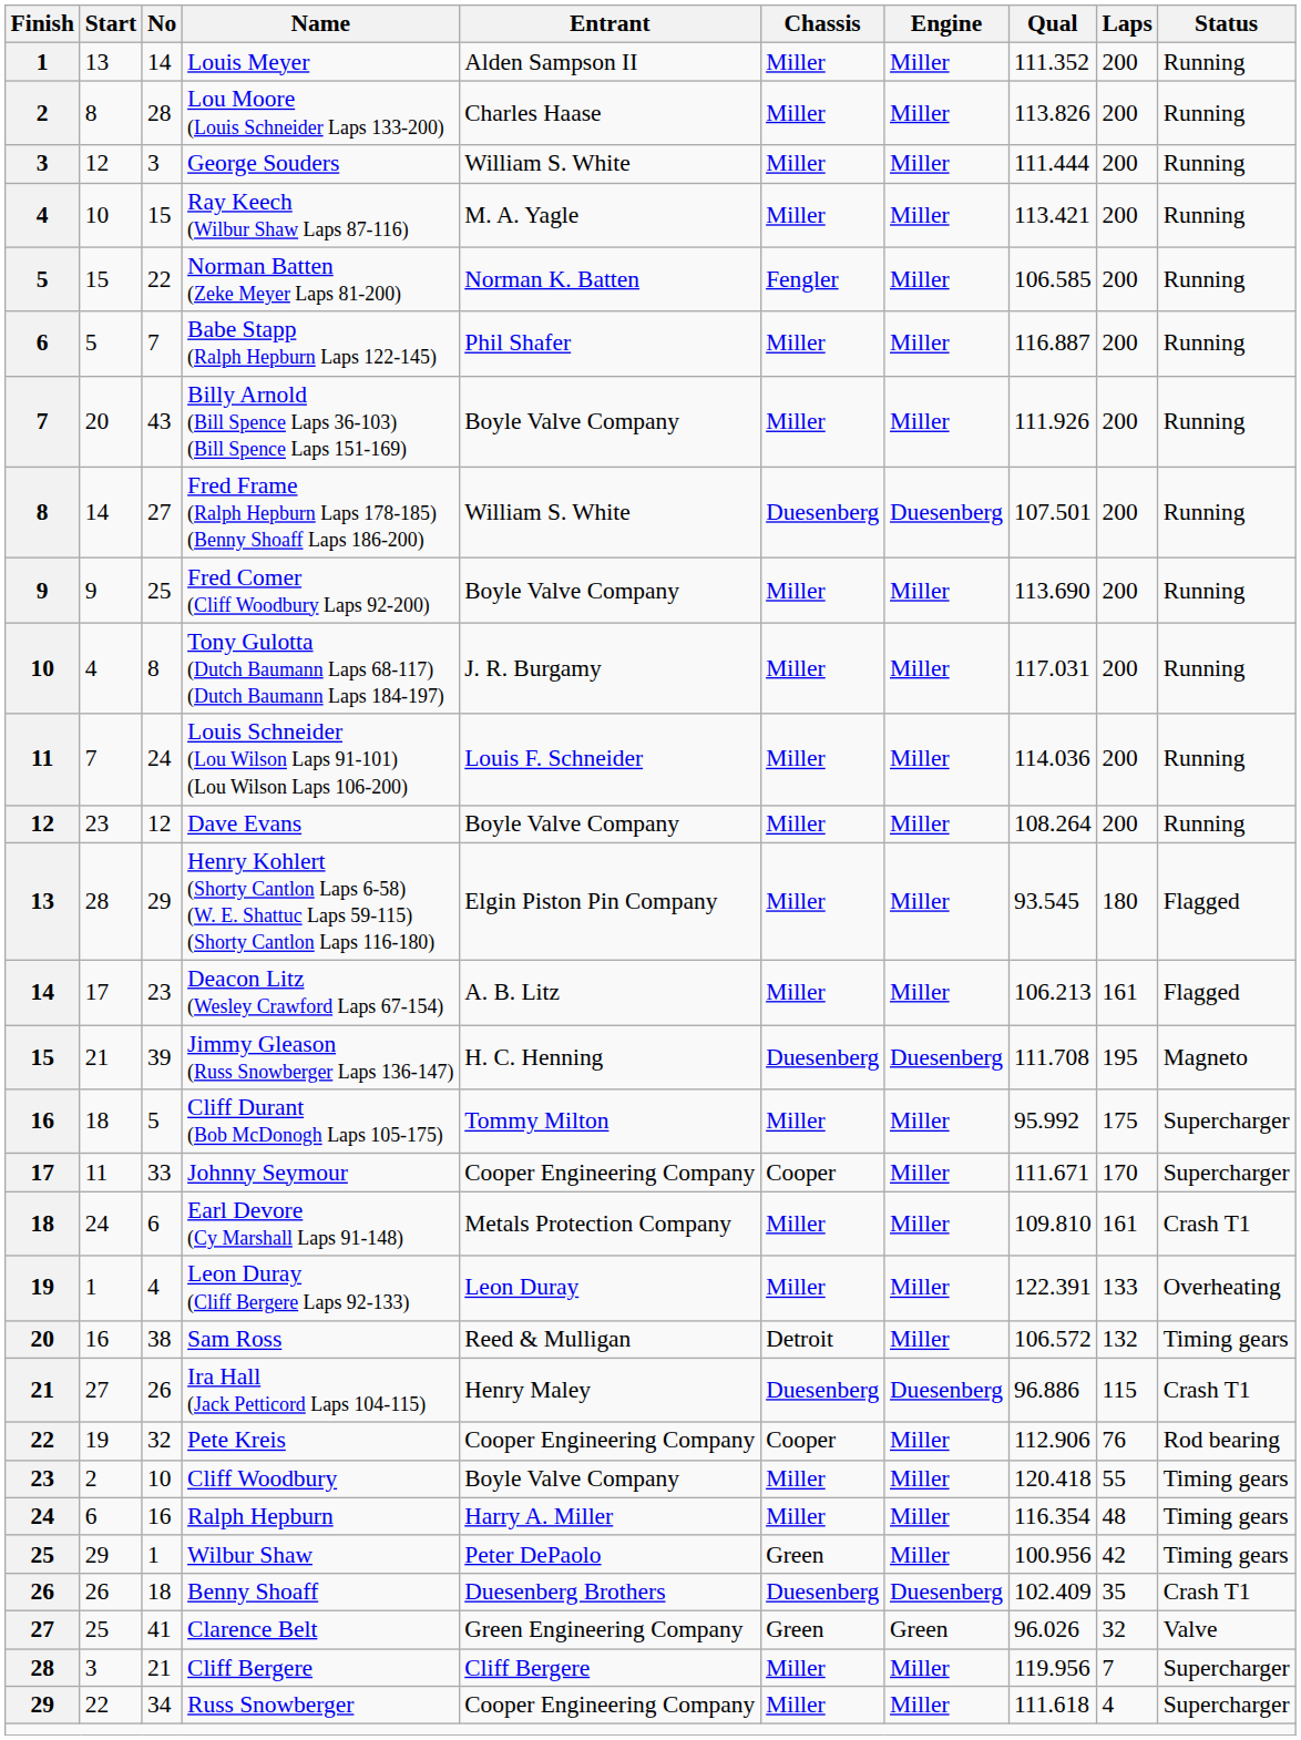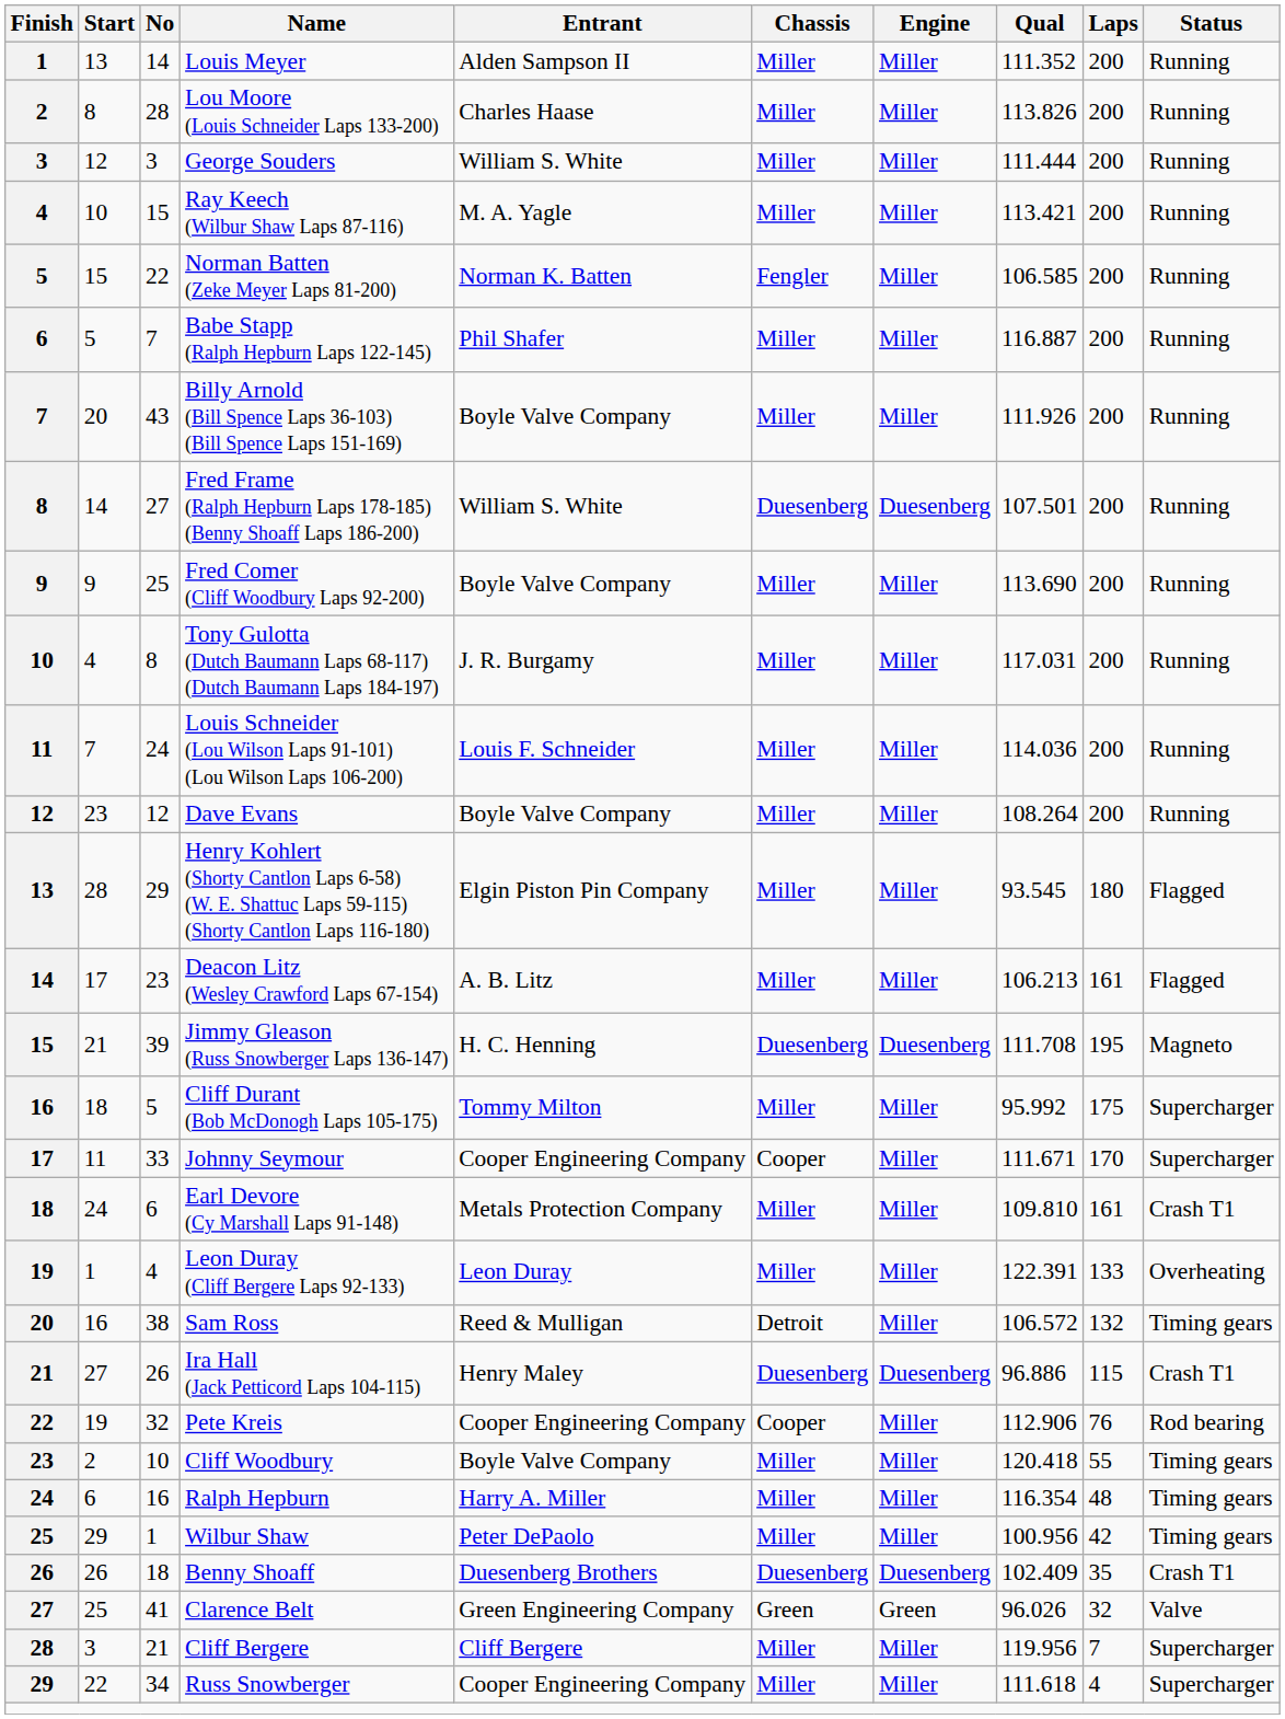 <table class="wikitable">
 <tr>
 <th>Finish</th>
 <th>Start</th>
 <th>No</th>
 <th>Name</th>
 <th>Entrant</th>
 <th>Chassis</th>
 <th>Engine</th>
 <th>Qual</th>
 <th>Laps</th>
 <th>Status</th>
 </tr>
 <tr>
 <th>1</th>
 <td>13</td>
 <td>14</td>
 <td> <a href='#'>Louis Meyer</a> <strong></strong></td>
 <td>Alden Sampson II</td>
 <td><a href='#'>Miller</a></td>
 <td><a href='#'>Miller</a></td>
 <td>111.352</td>
 <td>200</td>
 <td>Running</td>
 </tr>
 <tr>
 <th>2</th>
 <td>8</td>
 <td>28</td>
 <td> <a href='#'>Lou Moore</a> <strong></strong><br><small>(<a href='#'>Louis Schneider</a> Laps 133-200)</small></td>
 <td>Charles Haase</td>
 <td><a href='#'>Miller</a></td>
 <td><a href='#'>Miller</a></td>
 <td>113.826</td>
 <td>200</td>
 <td>Running</td>
 </tr>
 <tr>
 <th>3</th>
 <td>12</td>
 <td>3</td>
 <td> <a href='#'>George Souders</a> <strong></strong></td>
 <td>William S. White</td>
 <td><a href='#'>Miller</a></td>
 <td><a href='#'>Miller</a></td>
 <td>111.444</td>
 <td>200</td>
 <td>Running</td>
 </tr>
 <tr>
 <th>4</th>
 <td>10</td>
 <td>15</td>
 <td> <a href='#'>Ray Keech</a> <strong></strong><br><small>(<a href='#'>Wilbur Shaw</a> Laps 87-116)</small></td>
 <td>M. A. Yagle</td>
 <td><a href='#'>Miller</a></td>
 <td><a href='#'>Miller</a></td>
 <td>113.421</td>
 <td>200</td>
 <td>Running</td>
 </tr>
 <tr>
 <th>5</th>
 <td>15</td>
 <td>22</td>
 <td> <a href='#'>Norman Batten</a><br><small>(<a href='#'>Zeke Meyer</a> Laps 81-200)</small></td>
 <td><a href='#'>Norman K. Batten</a></td>
 <td><a href='#'>Fengler</a></td>
 <td><a href='#'>Miller</a></td>
 <td>106.585</td>
 <td>200</td>
 <td>Running</td>
 </tr>
 <tr>
 <th>6</th>
 <td>5</td>
 <td>7</td>
 <td> <a href='#'>Babe Stapp</a><br><small>(<a href='#'>Ralph Hepburn</a> Laps 122-145)</small></td>
 <td><a href='#'>Phil Shafer</a></td>
 <td><a href='#'>Miller</a></td>
 <td><a href='#'>Miller</a></td>
 <td>116.887</td>
 <td>200</td>
 <td>Running</td>
 </tr>
 <tr>
 <th>7</th>
 <td>20</td>
 <td>43</td>
 <td> <a href='#'>Billy Arnold</a> <strong></strong><br><small>(<a href='#'>Bill Spence</a> Laps 36-103)</small><br><small>(<a href='#'>Bill Spence</a> Laps 151-169)</small></td>
 <td>Boyle Valve Company</td>
 <td><a href='#'>Miller</a></td>
 <td><a href='#'>Miller</a></td>
 <td>111.926</td>
 <td>200</td>
 <td>Running</td>
 </tr>
 <tr>
 <th>8</th>
 <td>14</td>
 <td>27</td>
 <td> <a href='#'>Fred Frame</a><br><small>(<a href='#'>Ralph Hepburn</a> Laps 178-185)</small><br><small>(<a href='#'>Benny Shoaff</a> Laps 186-200)</small></td>
 <td>William S. White</td>
 <td><a href='#'>Duesenberg</a></td>
 <td><a href='#'>Duesenberg</a></td>
 <td>107.501</td>
 <td>200</td>
 <td>Running</td>
 </tr>
 <tr>
 <th>9</th>
 <td>9</td>
 <td>25</td>
 <td> <a href='#'>Fred Comer</a><br><small>(<a href='#'>Cliff Woodbury</a> Laps 92-200)</small></td>
 <td>Boyle Valve Company</td>
 <td><a href='#'>Miller</a></td>
 <td><a href='#'>Miller</a></td>
 <td>113.690</td>
 <td>200</td>
 <td>Running</td>
 </tr>
 <tr>
 <th>10</th>
 <td>4</td>
 <td>8</td>
 <td> <a href='#'>Tony Gulotta</a><br><small>(<a href='#'>Dutch Baumann</a> Laps 68-117)</small><br><small>(<a href='#'>Dutch Baumann</a> Laps 184-197)</small></td>
 <td>J. R. Burgamy</td>
 <td><a href='#'>Miller</a></td>
 <td><a href='#'>Miller</a></td>
 <td>117.031</td>
 <td>200</td>
 <td>Running</td>
 </tr>
 <tr>
 <th>11</th>
 <td>7</td>
 <td>24</td>
 <td> <a href='#'>Louis Schneider</a><br><small>(<a href='#'>Lou Wilson</a> Laps 91-101)</small><br><small>(Lou Wilson Laps 106-200)</small></td>
 <td><a href='#'>Louis F. Schneider</a></td>
 <td><a href='#'>Miller</a></td>
 <td><a href='#'>Miller</a></td>
 <td>114.036</td>
 <td>200</td>
 <td>Running</td>
 </tr>
 <tr>
 <th>12</th>
 <td>23</td>
 <td>12</td>
 <td> <a href='#'>Dave Evans</a></td>
 <td>Boyle Valve Company</td>
 <td><a href='#'>Miller</a></td>
 <td><a href='#'>Miller</a></td>
 <td>108.264</td>
 <td>200</td>
 <td>Running</td>
 </tr>
 <tr>
 <th>13</th>
 <td>28</td>
 <td>29</td>
 <td> <a href='#'>Henry Kohlert</a> <strong></strong><br><small>(<a href='#'>Shorty Cantlon</a> Laps 6-58)</small><br><small>(<a href='#'>W. E. Shattuc</a> Laps 59-115)</small><br><small>(<a href='#'>Shorty Cantlon</a> Laps 116-180)</small></td>
 <td>Elgin Piston Pin Company</td>
 <td><a href='#'>Miller</a></td>
 <td><a href='#'>Miller</a></td>
 <td>93.545</td>
 <td>180</td>
 <td>Flagged</td>
 </tr>
 <tr>
 <th>14</th>
 <td>17</td>
 <td>23</td>
 <td> <a href='#'>Deacon Litz</a> <strong></strong><br><small>(<a href='#'>Wesley Crawford</a> Laps 67-154)</small></td>
 <td>A. B. Litz</td>
 <td><a href='#'>Miller</a></td>
 <td><a href='#'>Miller</a></td>
 <td>106.213</td>
 <td>161</td>
 <td>Flagged</td>
 </tr>
 <tr>
 <th>15</th>
 <td>21</td>
 <td>39</td>
 <td> <a href='#'>Jimmy Gleason</a> <strong></strong><br><small>(<a href='#'>Russ Snowberger</a> Laps 136-147)</small></td>
 <td>H. C. Henning</td>
 <td><a href='#'>Duesenberg</a></td>
 <td><a href='#'>Duesenberg</a></td>
 <td>111.708</td>
 <td>195</td>
 <td>Magneto</td>
 </tr>
 <tr>
 <th>16</th>
 <td>18</td>
 <td>5</td>
 <td> <a href='#'>Cliff Durant</a><br><small>(<a href='#'>Bob McDonogh</a> Laps 105-175)</small></td>
 <td><a href='#'>Tommy Milton</a></td>
 <td><a href='#'>Miller</a></td>
 <td><a href='#'>Miller</a></td>
 <td>95.992</td>
 <td>175</td>
 <td>Supercharger</td>
 </tr>
 <tr>
 <th>17</th>
 <td>11</td>
 <td>33</td>
 <td> <a href='#'>Johnny Seymour</a> <strong></strong></td>
 <td>Cooper Engineering Company</td>
 <td>Cooper</td>
 <td><a href='#'>Miller</a></td>
 <td>111.671</td>
 <td>170</td>
 <td>Supercharger</td>
 </tr>
 <tr>
 <th>18</th>
 <td>24</td>
 <td>6</td>
 <td> <a href='#'>Earl Devore</a><br><small>(<a href='#'>Cy Marshall</a> Laps 91-148)</small></td>
 <td>Metals Protection Company</td>
 <td><a href='#'>Miller</a></td>
 <td><a href='#'>Miller</a></td>
 <td>109.810</td>
 <td>161</td>
 <td>Crash T1</td>
 </tr>
 <tr>
 <th>19</th>
 <td>1</td>
 <td>4</td>
 <td> <a href='#'>Leon Duray</a><br><small>(<a href='#'>Cliff Bergere</a> Laps 92-133)</small></td>
 <td><a href='#'>Leon Duray</a></td>
 <td><a href='#'>Miller</a></td>
 <td><a href='#'>Miller</a></td>
 <td>122.391</td>
 <td>133</td>
 <td>Overheating</td>
 </tr>
 <tr>
 <th>20</th>
 <td>16</td>
 <td>38</td>
 <td> <a href='#'>Sam Ross</a> <strong></strong></td>
 <td>Reed & Mulligan</td>
 <td>Detroit</td>
 <td><a href='#'>Miller</a></td>
 <td>106.572</td>
 <td>132</td>
 <td>Timing gears</td>
 </tr>
 <tr>
 <th>21</th>
 <td>27</td>
 <td>26</td>
 <td> <a href='#'>Ira Hall</a> <strong></strong><br><small>(<a href='#'>Jack Petticord</a> Laps 104-115)</small></td>
 <td>Henry Maley</td>
 <td><a href='#'>Duesenberg</a></td>
 <td><a href='#'>Duesenberg</a></td>
 <td>96.886</td>
 <td>115</td>
 <td>Crash T1</td>
 </tr>
 <tr>
 <th>22</th>
 <td>19</td>
 <td>32</td>
 <td> <a href='#'>Pete Kreis</a></td>
 <td>Cooper Engineering Company</td>
 <td>Cooper</td>
 <td><a href='#'>Miller</a></td>
 <td>112.906</td>
 <td>76</td>
 <td>Rod bearing</td>
 </tr>
 <tr>
 <th>23</th>
 <td>2</td>
 <td>10</td>
 <td> <a href='#'>Cliff Woodbury</a></td>
 <td>Boyle Valve Company</td>
 <td><a href='#'>Miller</a></td>
 <td><a href='#'>Miller</a></td>
 <td>120.418</td>
 <td>55</td>
 <td>Timing gears</td>
 </tr>
 <tr>
 <th>24</th>
 <td>6</td>
 <td>16</td>
 <td> <a href='#'>Ralph Hepburn</a></td>
 <td><a href='#'>Harry A. Miller</a></td>
 <td><a href='#'>Miller</a></td>
 <td><a href='#'>Miller</a></td>
 <td>116.354</td>
 <td>48</td>
 <td>Timing gears</td>
 </tr>
 <tr>
 <th>25</th>
 <td>29</td>
 <td>1</td>
 <td> <a href='#'>Wilbur Shaw</a></td>
 <td><a href='#'>Peter DePaolo</a></td>
-<td>Green</td>
+<td><a href='#'>Miller</a></td>
 <td><a href='#'>Miller</a></td>
 <td>100.956</td>
 <td>42</td>
 <td>Timing gears</td>
 </tr>
 <tr>
 <th>26</th>
 <td>26</td>
 <td>18</td>
 <td> <a href='#'>Benny Shoaff</a></td>
 <td><a href='#'>Duesenberg Brothers</a></td>
 <td><a href='#'>Duesenberg</a></td>
 <td><a href='#'>Duesenberg</a></td>
 <td>102.409</td>
 <td>35</td>
 <td>Crash T1</td>
 </tr>
 <tr>
 <th>27</th>
 <td>25</td>
 <td>41</td>
 <td> <a href='#'>Clarence Belt</a> <strong></strong></td>
 <td>Green Engineering Company</td>
 <td>Green</td>
 <td>Green</td>
 <td>96.026</td>
 <td>32</td>
 <td>Valve</td>
 </tr>
 <tr>
 <th>28</th>
 <td>3</td>
 <td>21</td>
 <td> <a href='#'>Cliff Bergere</a></td>
 <td><a href='#'>Cliff Bergere</a></td>
 <td><a href='#'>Miller</a></td>
 <td><a href='#'>Miller</a></td>
 <td>119.956</td>
 <td>7</td>
 <td>Supercharger</td>
 </tr>
 <tr>
 <th>29</th>
 <td>22</td>
 <td>34</td>
 <td> <a href='#'>Russ Snowberger</a> <strong></strong></td>
 <td>Cooper Engineering Company</td>
 <td><a href='#'>Miller</a></td>
 <td><a href='#'>Miller</a></td>
 <td>111.618</td>
 <td>4</td>
 <td>Supercharger</td>
 </tr>
 <tr>
 <td colspan=12 align=center></td>
 </tr>
 </table>
